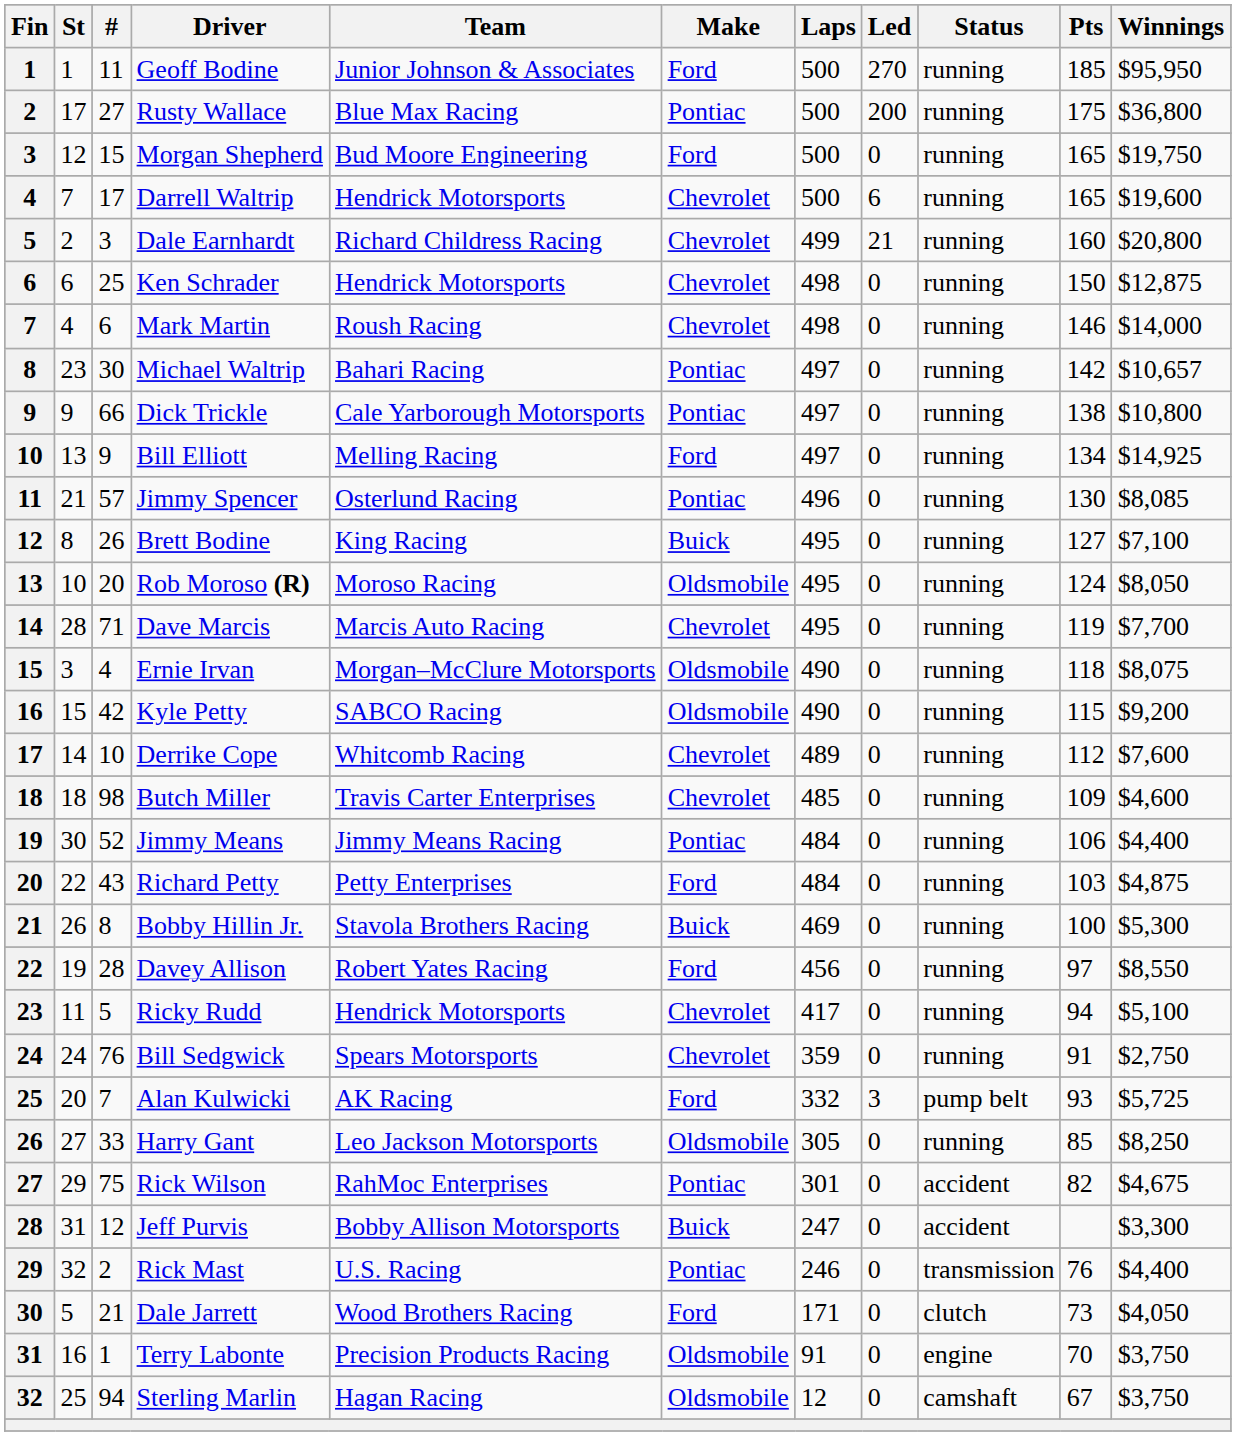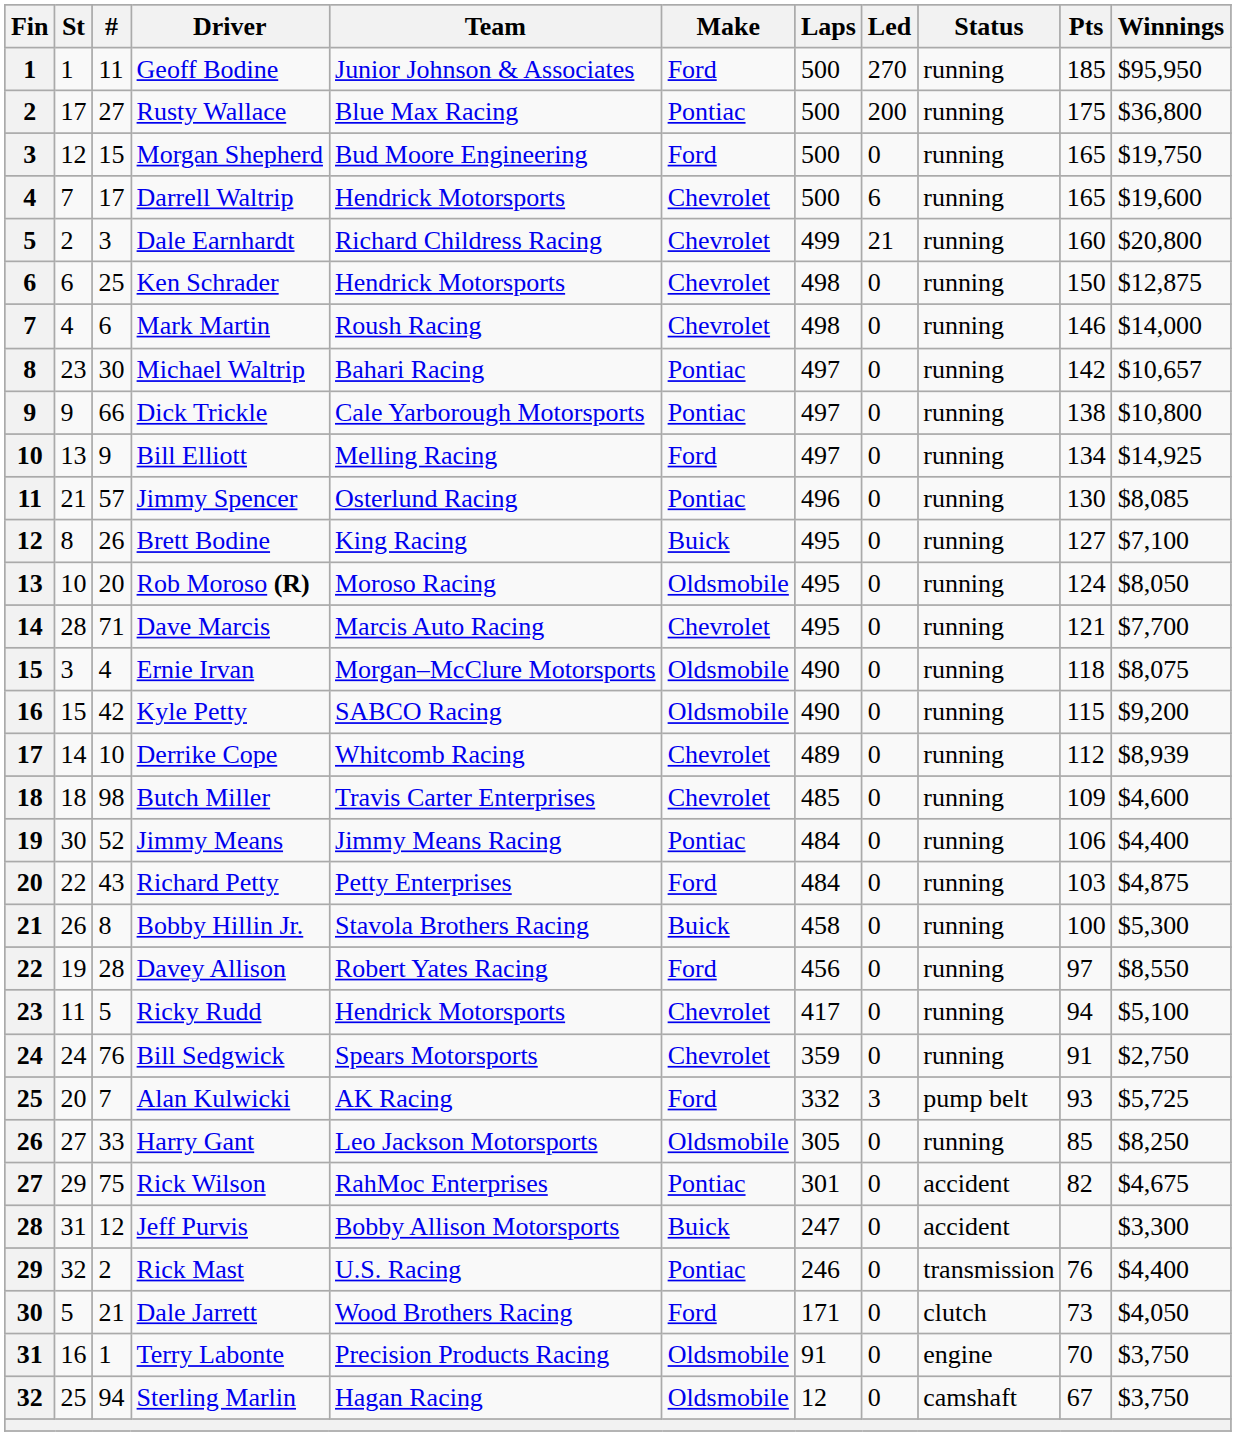 <table class="wikitable" style="font-size:95%">
 <tr>
 <th>Fin</th>
 <th>St</th>
 <th>#</th>
 <th>Driver</th>
 <th>Team</th>
 <th>Make</th>
 <th>Laps</th>
 <th>Led</th>
 <th>Status</th>
 <th>Pts</th>
 <th>Winnings</th>
 </tr>
 <tr>
 <th>1</th>
 <td>1</td>
 <td>11</td>
 <td><a href='#'>Geoff Bodine</a></td>
 <td><a href='#'>Junior Johnson & Associates</a></td>
 <td><a href='#'>Ford</a></td>
 <td>500</td>
 <td>270</td>
 <td>running</td>
 <td>185</td>
 <td>$95,950</td>
 </tr>
 <tr>
 <th>2</th>
 <td>17</td>
 <td>27</td>
 <td><a href='#'>Rusty Wallace</a></td>
 <td><a href='#'>Blue Max Racing</a></td>
 <td><a href='#'>Pontiac</a></td>
 <td>500</td>
 <td>200</td>
 <td>running</td>
 <td>175</td>
 <td>$36,800</td>
 </tr>
 <tr>
 <th>3</th>
 <td>12</td>
 <td>15</td>
 <td><a href='#'>Morgan Shepherd</a></td>
 <td><a href='#'>Bud Moore Engineering</a></td>
 <td><a href='#'>Ford</a></td>
 <td>500</td>
 <td>0</td>
 <td>running</td>
 <td>165</td>
 <td>$19,750</td>
 </tr>
 <tr>
 <th>4</th>
 <td>7</td>
 <td>17</td>
 <td><a href='#'>Darrell Waltrip</a></td>
 <td><a href='#'>Hendrick Motorsports</a></td>
 <td><a href='#'>Chevrolet</a></td>
 <td>500</td>
 <td>6</td>
 <td>running</td>
 <td>165</td>
 <td>$19,600</td>
 </tr>
 <tr>
 <th>5</th>
 <td>2</td>
 <td>3</td>
 <td><a href='#'>Dale Earnhardt</a></td>
 <td><a href='#'>Richard Childress Racing</a></td>
 <td><a href='#'>Chevrolet</a></td>
 <td>499</td>
 <td>21</td>
 <td>running</td>
 <td>160</td>
 <td>$20,800</td>
 </tr>
 <tr>
 <th>6</th>
 <td>6</td>
 <td>25</td>
 <td><a href='#'>Ken Schrader</a></td>
 <td><a href='#'>Hendrick Motorsports</a></td>
 <td><a href='#'>Chevrolet</a></td>
 <td>498</td>
 <td>0</td>
 <td>running</td>
 <td>150</td>
 <td>$12,875</td>
 </tr>
 <tr>
 <th>7</th>
 <td>4</td>
 <td>6</td>
 <td><a href='#'>Mark Martin</a></td>
 <td><a href='#'>Roush Racing</a></td>
 <td><a href='#'>Chevrolet</a></td>
 <td>498</td>
 <td>0</td>
 <td>running</td>
 <td>146</td>
 <td>$14,000</td>
 </tr>
 <tr>
 <th>8</th>
 <td>23</td>
 <td>30</td>
 <td><a href='#'>Michael Waltrip</a></td>
 <td><a href='#'>Bahari Racing</a></td>
 <td><a href='#'>Pontiac</a></td>
 <td>497</td>
 <td>0</td>
 <td>running</td>
 <td>142</td>
 <td>$10,657</td>
 </tr>
 <tr>
 <th>9</th>
 <td>9</td>
 <td>66</td>
 <td><a href='#'>Dick Trickle</a></td>
 <td><a href='#'>Cale Yarborough Motorsports</a></td>
 <td><a href='#'>Pontiac</a></td>
 <td>497</td>
 <td>0</td>
 <td>running</td>
 <td>138</td>
 <td>$10,800</td>
 </tr>
 <tr>
 <th>10</th>
 <td>13</td>
 <td>9</td>
 <td><a href='#'>Bill Elliott</a></td>
 <td><a href='#'>Melling Racing</a></td>
 <td><a href='#'>Ford</a></td>
 <td>497</td>
 <td>0</td>
 <td>running</td>
 <td>134</td>
 <td>$14,925</td>
 </tr>
 <tr>
 <th>11</th>
 <td>21</td>
 <td>57</td>
 <td><a href='#'>Jimmy Spencer</a></td>
 <td><a href='#'>Osterlund Racing</a></td>
 <td><a href='#'>Pontiac</a></td>
 <td>496</td>
 <td>0</td>
 <td>running</td>
 <td>130</td>
 <td>$8,085</td>
 </tr>
 <tr>
 <th>12</th>
 <td>8</td>
 <td>26</td>
 <td><a href='#'>Brett Bodine</a></td>
 <td><a href='#'>King Racing</a></td>
 <td><a href='#'>Buick</a></td>
 <td>495</td>
 <td>0</td>
 <td>running</td>
 <td>127</td>
 <td>$7,100</td>
 </tr>
 <tr>
 <th>13</th>
 <td>10</td>
 <td>20</td>
 <td><a href='#'>Rob Moroso</a> <strong>(R)</strong></td>
 <td><a href='#'>Moroso Racing</a></td>
 <td><a href='#'>Oldsmobile</a></td>
 <td>495</td>
 <td>0</td>
 <td>running</td>
 <td>124</td>
 <td>$8,050</td>
 </tr>
 <tr>
 <th>14</th>
 <td>28</td>
 <td>71</td>
 <td><a href='#'>Dave Marcis</a></td>
 <td><a href='#'>Marcis Auto Racing</a></td>
 <td><a href='#'>Chevrolet</a></td>
 <td>495</td>
 <td>0</td>
 <td>running</td>
-<td>119</td>
+<td>121</td>
 <td>$7,700</td>
 </tr>
 <tr>
 <th>15</th>
 <td>3</td>
 <td>4</td>
 <td><a href='#'>Ernie Irvan</a></td>
 <td><a href='#'>Morgan–McClure Motorsports</a></td>
 <td><a href='#'>Oldsmobile</a></td>
 <td>490</td>
 <td>0</td>
 <td>running</td>
 <td>118</td>
 <td>$8,075</td>
 </tr>
 <tr>
 <th>16</th>
 <td>15</td>
 <td>42</td>
 <td><a href='#'>Kyle Petty</a></td>
 <td><a href='#'>SABCO Racing</a></td>
 <td><a href='#'>Oldsmobile</a></td>
 <td>490</td>
 <td>0</td>
 <td>running</td>
 <td>115</td>
 <td>$9,200</td>
 </tr>
 <tr>
 <th>17</th>
 <td>14</td>
 <td>10</td>
 <td><a href='#'>Derrike Cope</a></td>
 <td><a href='#'>Whitcomb Racing</a></td>
 <td><a href='#'>Chevrolet</a></td>
 <td>489</td>
 <td>0</td>
 <td>running</td>
 <td>112</td>
-<td>$7,600</td>
+<td>$8,939</td>
 </tr>
 <tr>
 <th>18</th>
 <td>18</td>
 <td>98</td>
 <td><a href='#'>Butch Miller</a></td>
 <td><a href='#'>Travis Carter Enterprises</a></td>
 <td><a href='#'>Chevrolet</a></td>
 <td>485</td>
 <td>0</td>
 <td>running</td>
 <td>109</td>
 <td>$4,600</td>
 </tr>
 <tr>
 <th>19</th>
 <td>30</td>
 <td>52</td>
 <td><a href='#'>Jimmy Means</a></td>
 <td><a href='#'>Jimmy Means Racing</a></td>
 <td><a href='#'>Pontiac</a></td>
 <td>484</td>
 <td>0</td>
 <td>running</td>
 <td>106</td>
 <td>$4,400</td>
 </tr>
 <tr>
 <th>20</th>
 <td>22</td>
 <td>43</td>
 <td><a href='#'>Richard Petty</a></td>
 <td><a href='#'>Petty Enterprises</a></td>
 <td><a href='#'>Ford</a></td>
 <td>484</td>
 <td>0</td>
 <td>running</td>
 <td>103</td>
 <td>$4,875</td>
 </tr>
 <tr>
 <th>21</th>
 <td>26</td>
 <td>8</td>
 <td><a href='#'>Bobby Hillin Jr.</a></td>
 <td><a href='#'>Stavola Brothers Racing</a></td>
 <td><a href='#'>Buick</a></td>
-<td>469</td>
+<td>458</td>
 <td>0</td>
 <td>running</td>
 <td>100</td>
 <td>$5,300</td>
 </tr>
 <tr>
 <th>22</th>
 <td>19</td>
 <td>28</td>
 <td><a href='#'>Davey Allison</a></td>
 <td><a href='#'>Robert Yates Racing</a></td>
 <td><a href='#'>Ford</a></td>
 <td>456</td>
 <td>0</td>
 <td>running</td>
 <td>97</td>
 <td>$8,550</td>
 </tr>
 <tr>
 <th>23</th>
 <td>11</td>
 <td>5</td>
 <td><a href='#'>Ricky Rudd</a></td>
 <td><a href='#'>Hendrick Motorsports</a></td>
 <td><a href='#'>Chevrolet</a></td>
 <td>417</td>
 <td>0</td>
 <td>running</td>
 <td>94</td>
 <td>$5,100</td>
 </tr>
 <tr>
 <th>24</th>
 <td>24</td>
 <td>76</td>
 <td><a href='#'>Bill Sedgwick</a></td>
 <td><a href='#'>Spears Motorsports</a></td>
 <td><a href='#'>Chevrolet</a></td>
 <td>359</td>
 <td>0</td>
 <td>running</td>
 <td>91</td>
 <td>$2,750</td>
 </tr>
 <tr>
 <th>25</th>
 <td>20</td>
 <td>7</td>
 <td><a href='#'>Alan Kulwicki</a></td>
 <td><a href='#'>AK Racing</a></td>
 <td><a href='#'>Ford</a></td>
 <td>332</td>
 <td>3</td>
 <td>pump belt</td>
 <td>93</td>
 <td>$5,725</td>
 </tr>
 <tr>
 <th>26</th>
 <td>27</td>
 <td>33</td>
 <td><a href='#'>Harry Gant</a></td>
 <td><a href='#'>Leo Jackson Motorsports</a></td>
 <td><a href='#'>Oldsmobile</a></td>
 <td>305</td>
 <td>0</td>
 <td>running</td>
 <td>85</td>
 <td>$8,250</td>
 </tr>
 <tr>
 <th>27</th>
 <td>29</td>
 <td>75</td>
 <td><a href='#'>Rick Wilson</a></td>
 <td><a href='#'>RahMoc Enterprises</a></td>
 <td><a href='#'>Pontiac</a></td>
 <td>301</td>
 <td>0</td>
 <td>accident</td>
 <td>82</td>
 <td>$4,675</td>
 </tr>
 <tr>
 <th>28</th>
 <td>31</td>
 <td>12</td>
 <td><a href='#'>Jeff Purvis</a></td>
 <td><a href='#'>Bobby Allison Motorsports</a></td>
 <td><a href='#'>Buick</a></td>
 <td>247</td>
 <td>0</td>
 <td>accident</td>
 <td></td>
 <td>$3,300</td>
 </tr>
 <tr>
 <th>29</th>
 <td>32</td>
 <td>2</td>
 <td><a href='#'>Rick Mast</a></td>
 <td><a href='#'>U.S. Racing</a></td>
 <td><a href='#'>Pontiac</a></td>
 <td>246</td>
 <td>0</td>
 <td>transmission</td>
 <td>76</td>
 <td>$4,400</td>
 </tr>
 <tr>
 <th>30</th>
 <td>5</td>
 <td>21</td>
 <td><a href='#'>Dale Jarrett</a></td>
 <td><a href='#'>Wood Brothers Racing</a></td>
 <td><a href='#'>Ford</a></td>
 <td>171</td>
 <td>0</td>
 <td>clutch</td>
 <td>73</td>
 <td>$4,050</td>
 </tr>
 <tr>
 <th>31</th>
 <td>16</td>
 <td>1</td>
 <td><a href='#'>Terry Labonte</a></td>
 <td><a href='#'>Precision Products Racing</a></td>
 <td><a href='#'>Oldsmobile</a></td>
 <td>91</td>
 <td>0</td>
 <td>engine</td>
 <td>70</td>
 <td>$3,750</td>
 </tr>
 <tr>
 <th>32</th>
 <td>25</td>
 <td>94</td>
 <td><a href='#'>Sterling Marlin</a></td>
 <td><a href='#'>Hagan Racing</a></td>
 <td><a href='#'>Oldsmobile</a></td>
 <td>12</td>
 <td>0</td>
 <td>camshaft</td>
 <td>67</td>
 <td>$3,750</td>
 </tr>
 <tr>
 <th colspan="11"></th>
 </tr>
 </table>
